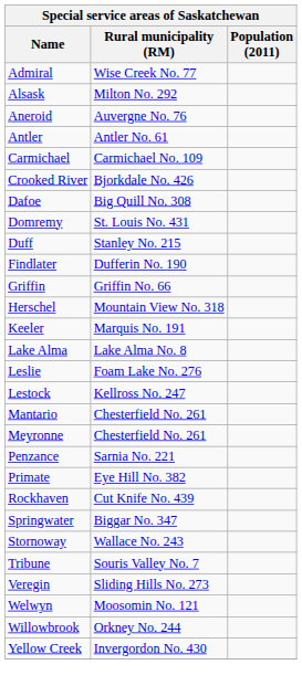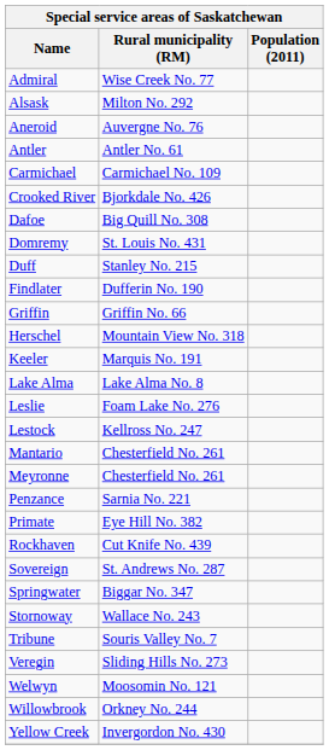 <table class="wikitable sortable">
 <tr>
 <th colspan=3>Special service areas of Saskatchewan</th>
 </tr>
 <tr>
 <th>Name</th>
 <th>Rural municipality<br>(RM)</th>
 <th>Population<br>(2011)</th>
 </tr>
 <tr>
 <td><a href='#'>Admiral</a></td>
 <td><a href='#'>Wise Creek No. 77</a></td>
 <td align=center></td>
 </tr>
 <tr>
 <td><a href='#'>Alsask</a></td>
 <td><a href='#'>Milton No. 292</a></td>
 <td align=center></td>
 </tr>
 <tr>
 <td><a href='#'>Aneroid</a></td>
 <td><a href='#'>Auvergne No. 76</a></td>
 <td align=center></td>
 </tr>
 <tr>
 <td><a href='#'>Antler</a></td>
 <td><a href='#'>Antler No. 61</a></td>
 <td align=center></td>
 </tr>
 <tr>
 <td><a href='#'>Carmichael</a></td>
 <td><a href='#'>Carmichael No. 109</a></td>
 <td align=center></td>
 </tr>
 <tr>
 <td><a href='#'>Crooked River</a></td>
 <td><a href='#'>Bjorkdale No. 426</a></td>
 <td align=center></td>
 </tr>
 <tr>
 <td><a href='#'>Dafoe</a></td>
 <td><a href='#'>Big Quill No. 308</a></td>
 <td align=center></td>
 </tr>
 <tr>
 <td><a href='#'>Domremy</a></td>
 <td><a href='#'>St. Louis No. 431</a></td>
 <td align=center></td>
 </tr>
 <tr>
 <td><a href='#'>Duff</a></td>
 <td><a href='#'>Stanley No. 215</a></td>
 <td align=center></td>
 </tr>
 <tr>
 <td><a href='#'>Findlater</a></td>
 <td><a href='#'>Dufferin No. 190</a></td>
 <td align=center></td>
 </tr>
 <tr>
 <td><a href='#'>Griffin</a></td>
 <td><a href='#'>Griffin No. 66</a></td>
 <td align=center></td>
 </tr>
 <tr>
 <td><a href='#'>Herschel</a></td>
 <td><a href='#'>Mountain View No. 318</a></td>
 <td align=center></td>
 </tr>
 <tr>
 <td><a href='#'>Keeler</a></td>
 <td><a href='#'>Marquis No. 191</a></td>
 <td align=center></td>
 </tr>
 <tr>
 <td><a href='#'>Lake Alma</a></td>
 <td><a href='#'>Lake Alma No. 8</a></td>
 <td align=center></td>
 </tr>
 <tr>
 <td><a href='#'>Leslie</a></td>
 <td><a href='#'>Foam Lake No. 276</a></td>
 <td align=center></td>
 </tr>
 <tr>
 <td><a href='#'>Lestock</a></td>
 <td><a href='#'>Kellross No. 247</a></td>
 <td align=center></td>
 </tr>
 <tr>
 <td><a href='#'>Mantario</a></td>
 <td><a href='#'>Chesterfield No. 261</a></td>
 <td align=center></td>
 </tr>
 <tr>
 <td><a href='#'>Meyronne</a></td>
 <td><a href='#'>Chesterfield No. 261</a></td>
 <td align=center></td>
 </tr>
 <tr>
 <td><a href='#'>Penzance</a></td>
 <td><a href='#'>Sarnia No. 221</a></td>
 <td align=center></td>
 </tr>
 <tr>
 <td><a href='#'>Primate</a></td>
 <td><a href='#'>Eye Hill No. 382</a></td>
 <td align=center></td>
 </tr>
 <tr>
 <td><a href='#'>Rockhaven</a></td>
 <td><a href='#'>Cut Knife No. 439</a></td>
 <td align=center></td>
 </tr>
 <tr>
+<td><a href='#'>Sovereign</a></td>
+<td><a href='#'>St. Andrews No. 287</a></td>
+<td align=center></td>
+</tr>
+<tr>
 <td><a href='#'>Springwater</a></td>
 <td><a href='#'>Biggar No. 347</a></td>
 <td align=center></td>
 </tr>
 <tr>
 <td><a href='#'>Stornoway</a></td>
 <td><a href='#'>Wallace No. 243</a></td>
 <td align=center></td>
 </tr>
 <tr>
 <td><a href='#'>Tribune</a></td>
 <td><a href='#'>Souris Valley No. 7</a></td>
 <td align=center></td>
 </tr>
 <tr>
 <td><a href='#'>Veregin</a></td>
 <td><a href='#'>Sliding Hills No. 273</a></td>
 <td align=center></td>
 </tr>
 <tr>
 <td><a href='#'>Welwyn</a></td>
 <td><a href='#'>Moosomin No. 121</a></td>
 <td align=center></td>
 </tr>
 <tr>
 <td><a href='#'>Willowbrook</a></td>
 <td><a href='#'>Orkney No. 244</a></td>
 <td align=center></td>
 </tr>
 <tr>
 <td><a href='#'>Yellow Creek</a></td>
 <td><a href='#'>Invergordon No. 430</a></td>
 <td align=center></td>
 </tr>
 <tr>
 </tr>
 </table>
